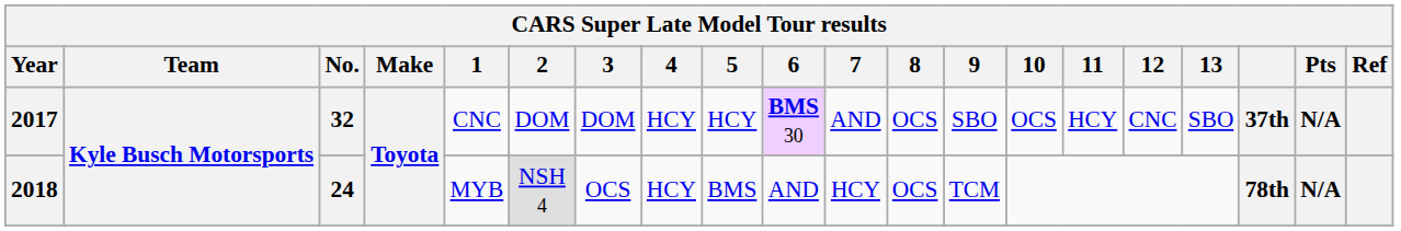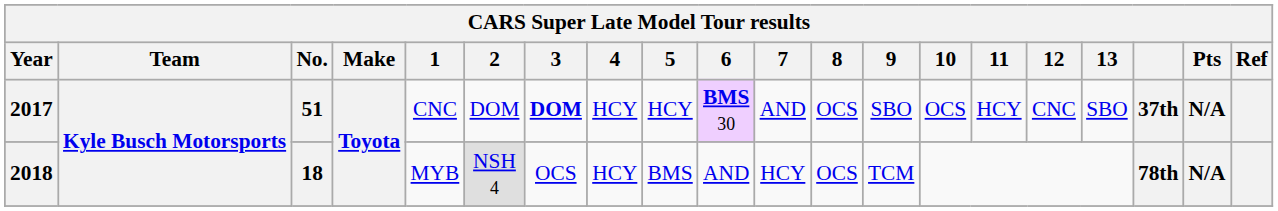 <table class="wikitable" style="text-align:center; font-size:75%">
 <tr>
 <th colspan=20>CARS Super Late Model Tour results</th>
 </tr>
 <tr>
 <th>Year</th>
 <th>Team</th>
 <th>No.</th>
 <th>Make</th>
 <th>1</th>
 <th>2</th>
 <th>3</th>
 <th>4</th>
 <th>5</th>
 <th>6</th>
 <th>7</th>
 <th>8</th>
 <th>9</th>
 <th>10</th>
 <th>11</th>
 <th>12</th>
 <th>13</th>
 <th></th>
 <th>Pts</th>
 <th>Ref</th>
 </tr>
 <tr>
 <th>2017</th>
 <th rowspan=2><a href='#'>Kyle Busch Motorsports</a></th>
-<th>32</th>
+<th>51</th>
 <th rowspan=2><a href='#'>Toyota</a></th>
 <td><a href='#'>CNC</a></td>
 <td><a href='#'>DOM</a></td>
-<td><a href='#'>DOM</a></td>
+<td><strong><a href='#'>DOM</a></strong></td>
 <td><a href='#'>HCY</a></td>
 <td><a href='#'>HCY</a></td>
 <td style="background:#EFCFFF;"><strong><a href='#'>BMS</a></strong><br><small>30</small></td>
 <td><a href='#'>AND</a></td>
 <td><a href='#'>OCS</a></td>
 <td><a href='#'>SBO</a></td>
 <td><a href='#'>OCS</a></td>
 <td><a href='#'>HCY</a></td>
 <td><a href='#'>CNC</a></td>
 <td><a href='#'>SBO</a></td>
 <th>37th</th>
 <th>N/A</th>
 <th></th>
 </tr>
 <tr>
 <th>2018</th>
-<th>24</th>
+<th>18</th>
 <td><a href='#'>MYB</a></td>
 <td style="background:#DFDFDF;"><a href='#'>NSH</a><br><small>4</small></td>
 <td><a href='#'>OCS</a></td>
 <td><a href='#'>HCY</a></td>
 <td><a href='#'>BMS</a></td>
 <td><a href='#'>AND</a></td>
 <td><a href='#'>HCY</a></td>
 <td><a href='#'>OCS</a></td>
 <td><a href='#'>TCM</a></td>
 <td colspan=4></td>
 <th>78th</th>
 <th>N/A</th>
 <th></th>
 </tr>
 </table>
